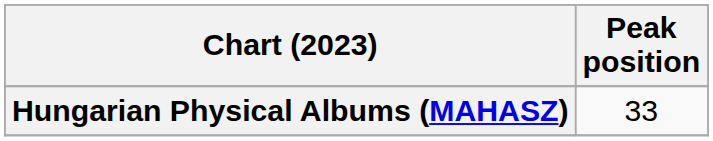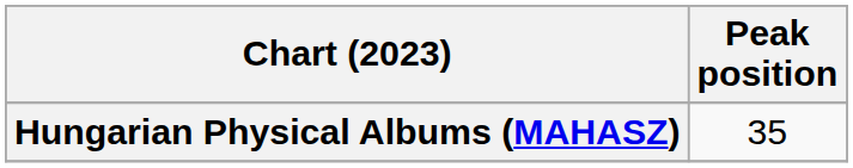 <table class="wikitable sortable plainrowheaders" style="text-align:center;">
 <tr>
 <th scope="col">Chart (2023)</th>
 <th scope="col">Peak<br>position</th>
 </tr>
 <tr>
 </tr>
 <tr>
 </tr>
 <tr>
 <th scope="row">Hungarian Physical Albums (<a href='#'>MAHASZ</a>)</th>
-<td>33</td>
+<td>35</td>
 </tr>
 <tr>
 </tr>
 </table>
